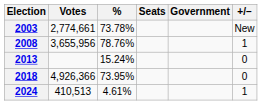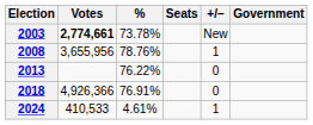 <table class=wikitable style=text-align:center>
 <tr>
 <th>Election</th>
 <th>Votes</th>
 <th>%</th>
 <th>Seats</th>
+<th>+/–</th>
 <th>Government</th>
-<th>+/–</th>
 </tr>
 <tr>
 <th><a href='#'>2003</a></th>
-<td>2,774,661</td>
+<td><strong>2,774,661</strong></td>
 <td>73.78%</td>
 <td></td>
+<td>New</td>
 <td></td>
-<td>New</td>
 </tr>
 <tr>
 <th><a href='#'>2008</a></th>
 <td>3,655,956</td>
 <td>78.76%</td>
 <td></td>
+<td> 1</td>
 <td></td>
-<td> 1</td>
 </tr>
 <tr>
 <th><a href='#'>2013</a></th>
 <td></td>
-<td>15.24%</td>
-<td></td>
+<td>76.22%</td>
 <td></td>
 <td> 0</td>
+<td></td>
 </tr>
 <tr>
 <th><a href='#'>2018</a></th>
 <td>4,926,366</td>
-<td>73.95%</td>
-<td></td>
+<td>76.91%</td>
 <td></td>
 <td> 0</td>
+<td></td>
 </tr>
 <tr>
 <th><a href='#'>2024</a></th>
-<td>410,513</td>
+<td>410,533</td>
 <td>4.61%</td>
 <td></td>
+<td> 1</td>
 <td></td>
-<td> 1</td>
 </tr>
 </table>
